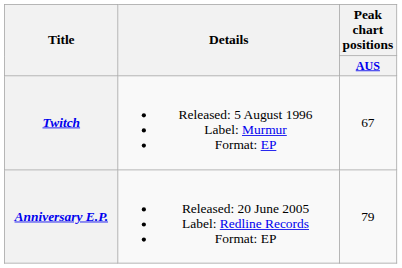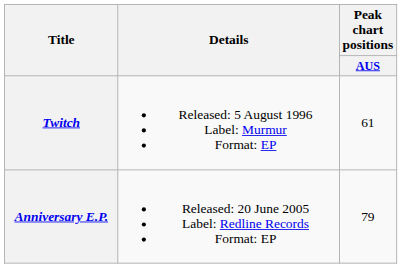 <table class="wikitable plainrowheaders" style="text-align:center;">
 <tr>
 <th scope="col" rowspan="2" style="width:8em;">Title</th>
 <th scope="col" rowspan="2" style="width:16em;">Details</th>
 <th scope="col" colspan="1">Peak chart positions</th>
 </tr>
 <tr>
 <th scope="col" style="width:2.2em;font-size:90%;"><a href='#'>AUS</a><br></th>
 </tr>
 <tr>
 <th scope="row"><em><a href='#'>Twitch</a></em></th>
 <td><br><ul><li>Released: 5 August 1996</li><li>Label: <a href='#'>Murmur</a> </li><li>Format: <a href='#'>EP</a></li></ul></td>
-<td>67</td>
+<td>61</td>
 </tr>
 <tr>
 <th scope="row"><em><a href='#'>Anniversary E.P.</a></em></th>
 <td><br><ul><li>Released: 20 June 2005</li><li>Label: <a href='#'>Redline Records</a> </li><li>Format: EP</li></ul></td>
 <td>79</td>
 </tr>
 </table>
